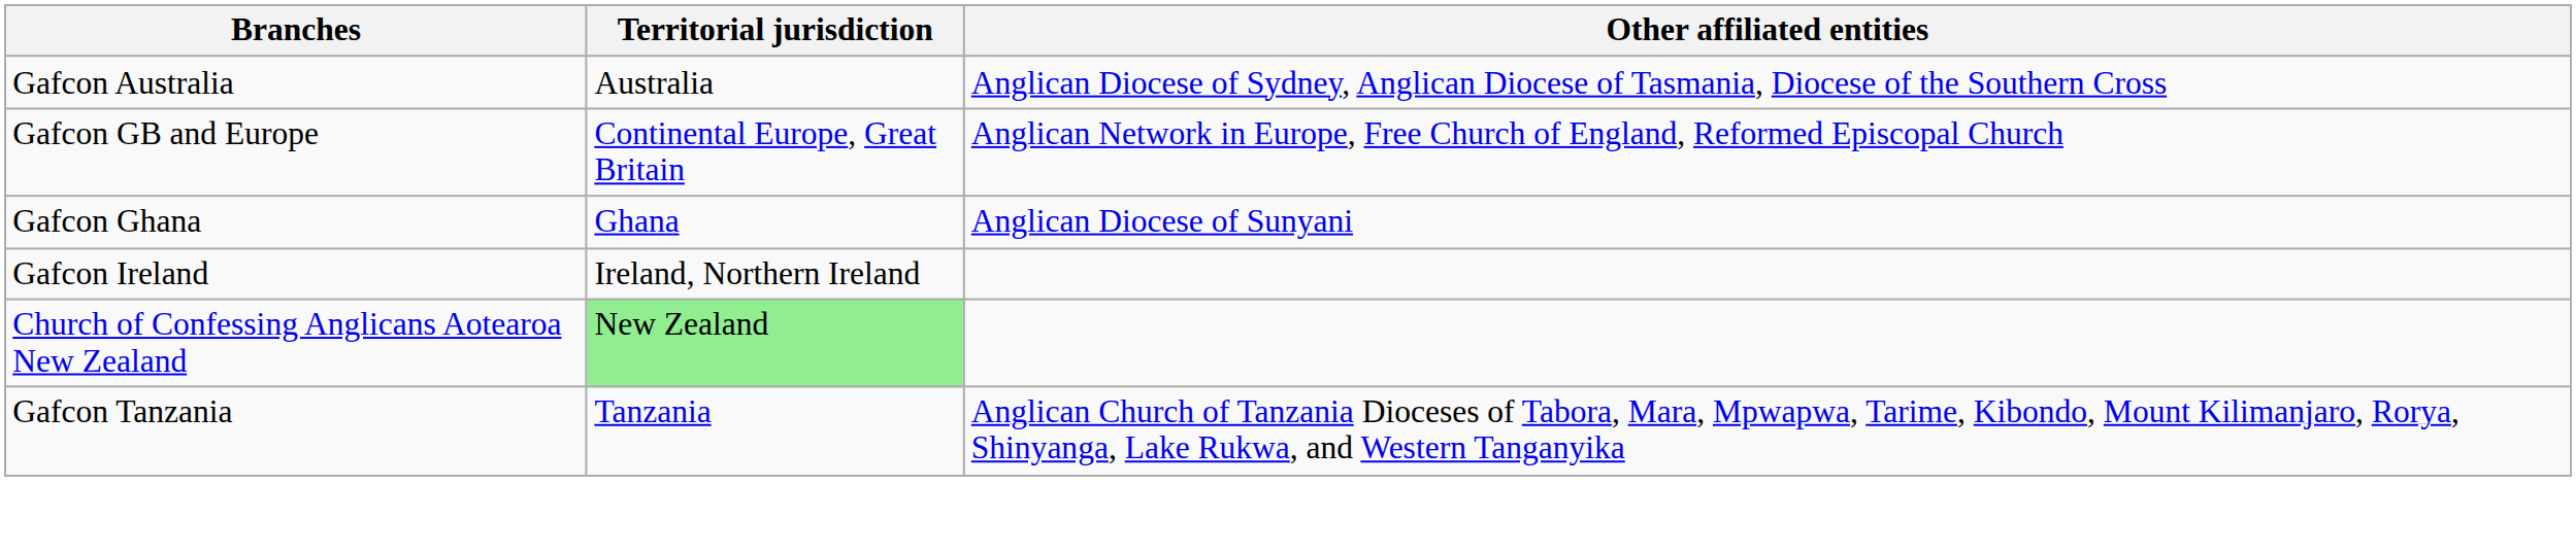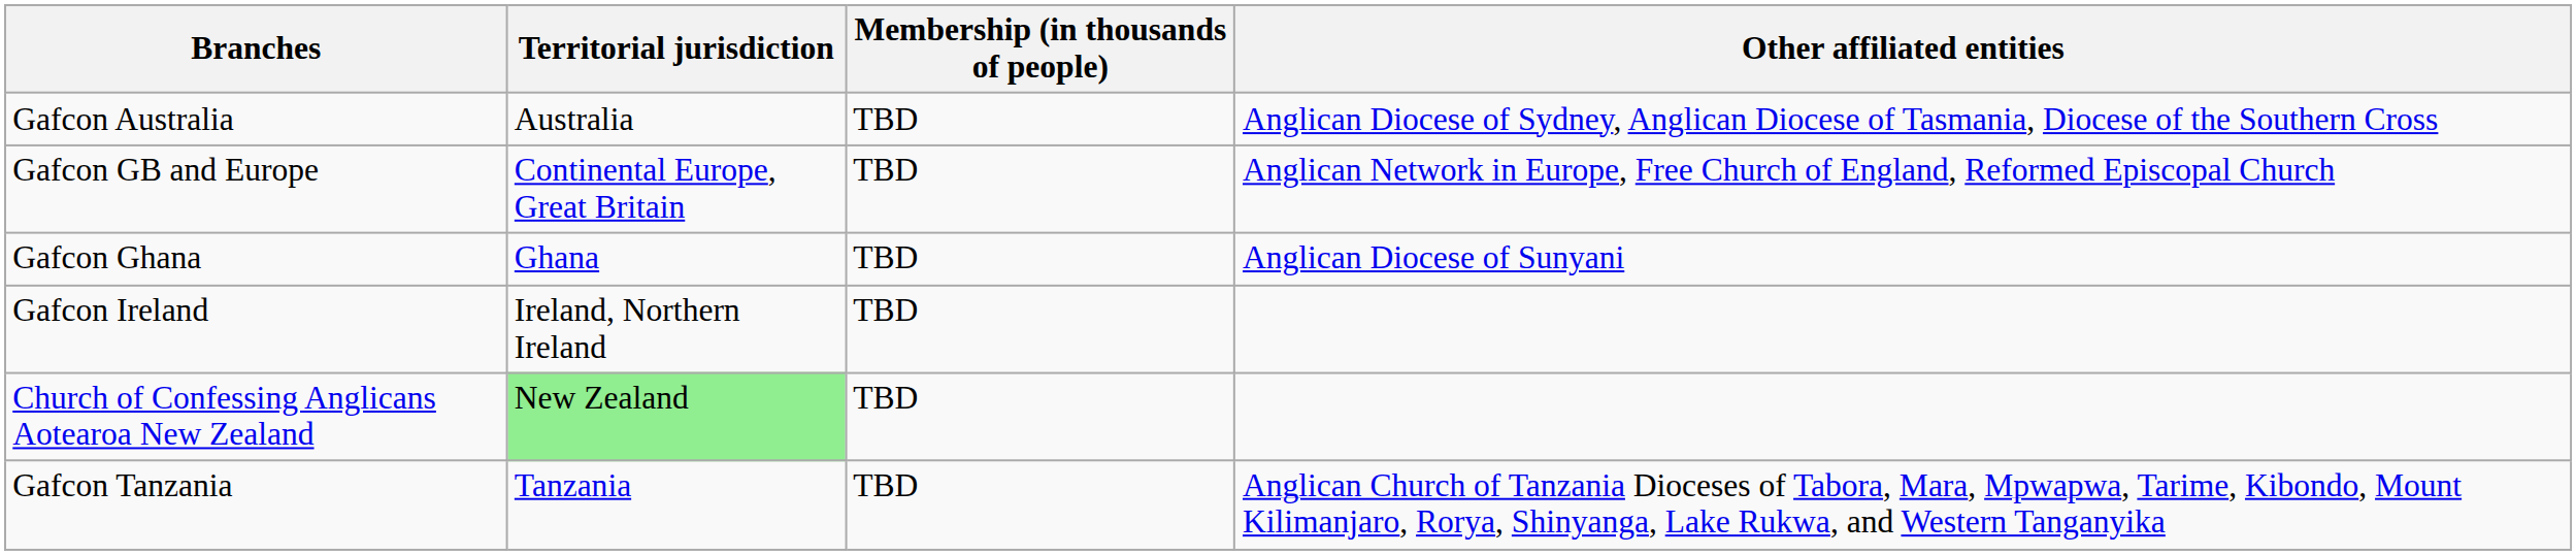 <table class="wikitable sortable" style="width: 100%;">
 <tr>
 <th>Branches</th>
 <th>Territorial jurisdiction</th>
+<th data-sort-type="number">Membership (in thousands of people)</th>
 <th>Other affiliated entities</th>
 </tr>
 <tr valign="top">
 <td style="vertical-align: top;" data-sort-value="Australia">Gafcon Australia</td>
 <td style="vertical-align: top;">Australia</td>
+<td>TBD</td>
 <td><a href='#'>Anglican Diocese of Sydney</a>, <a href='#'>Anglican Diocese of Tasmania</a>, <a href='#'>Diocese of the Southern Cross</a></td>
 </tr>
 <tr valign="top">
 <td style="vertical-align: top;" data-sort-value="Europe">Gafcon GB and Europe</td>
 <td style="vertical-align: top;"><a href='#'>Continental Europe</a>, <a href='#'>Great Britain</a></td>
+<td>TBD</td>
 <td><a href='#'>Anglican Network in Europe</a>, <a href='#'>Free Church of England</a>, <a href='#'>Reformed Episcopal Church</a></td>
 </tr>
 <tr valign="top">
 <td style="vertical-align: top;" data-sort-value="Ghana">Gafcon Ghana</td>
 <td style="vertical-align: top;"><a href='#'>Ghana</a></td>
+<td>TBD</td>
 <td><a href='#'>Anglican Diocese of Sunyani</a></td>
 </tr>
 <tr valign="top">
 <td style="vertical-align: top;" data-sort-value="Ireland">Gafcon Ireland</td>
 <td style="vertical-align: top;">Ireland, Northern Ireland</td>
+<td>TBD</td>
 <td></td>
 </tr>
 <tr valign="top">
 <td style="vertical-align: top;" data-sort-value="New Zealand"><a href='#'>Church of Confessing Anglicans Aotearoa New Zealand</a></td>
 <td style="background: lightgreen; vertical-align: top;">New Zealand</td>
+<td>TBD</td>
 <td></td>
 </tr>
 <tr valign="top">
 <td style="vertical-align: top;" data-sort-value="Tanzania">Gafcon Tanzania</td>
 <td style="vertical-align: top;"><a href='#'>Tanzania</a></td>
+<td>TBD</td>
 <td><a href='#'>Anglican Church of Tanzania</a> Dioceses of <a href='#'>Tabora</a>, <a href='#'>Mara</a>, <a href='#'>Mpwapwa</a>, <a href='#'>Tarime</a>, <a href='#'>Kibondo</a>, <a href='#'>Mount Kilimanjaro</a>, <a href='#'>Rorya</a>, <a href='#'>Shinyanga</a>, <a href='#'>Lake Rukwa</a>, and <a href='#'>Western Tanganyika</a></td>
 </tr>
 </table>
